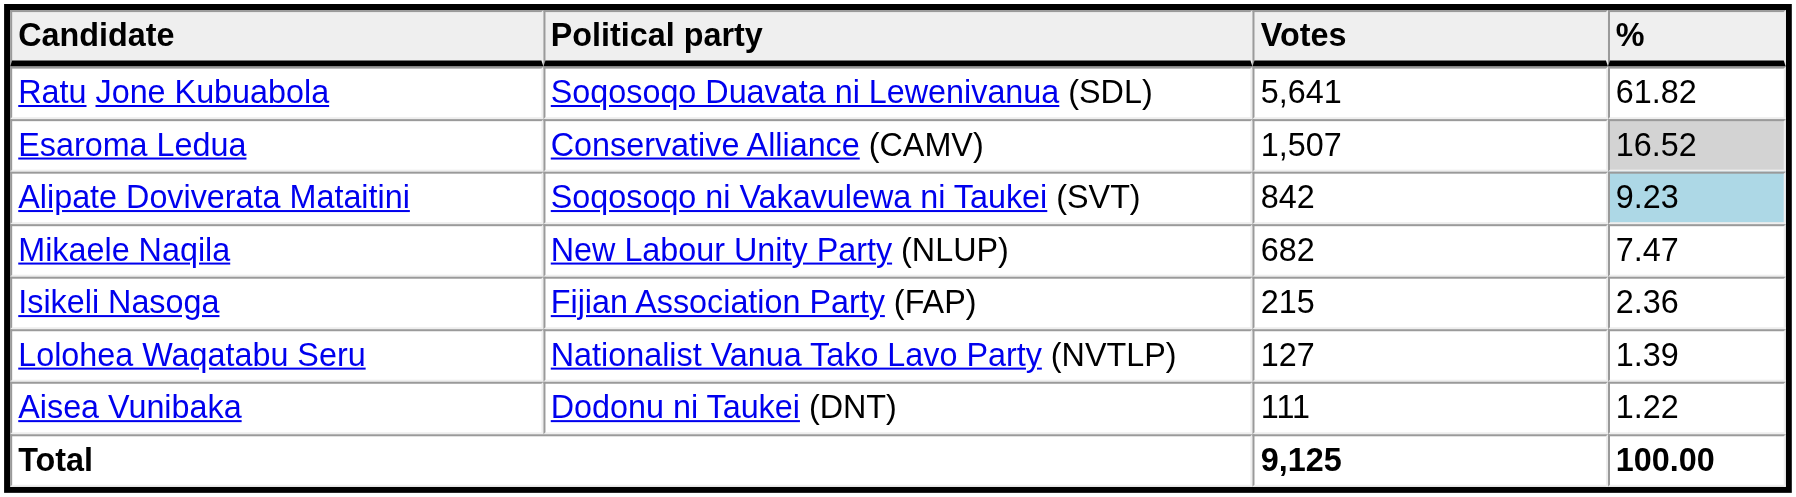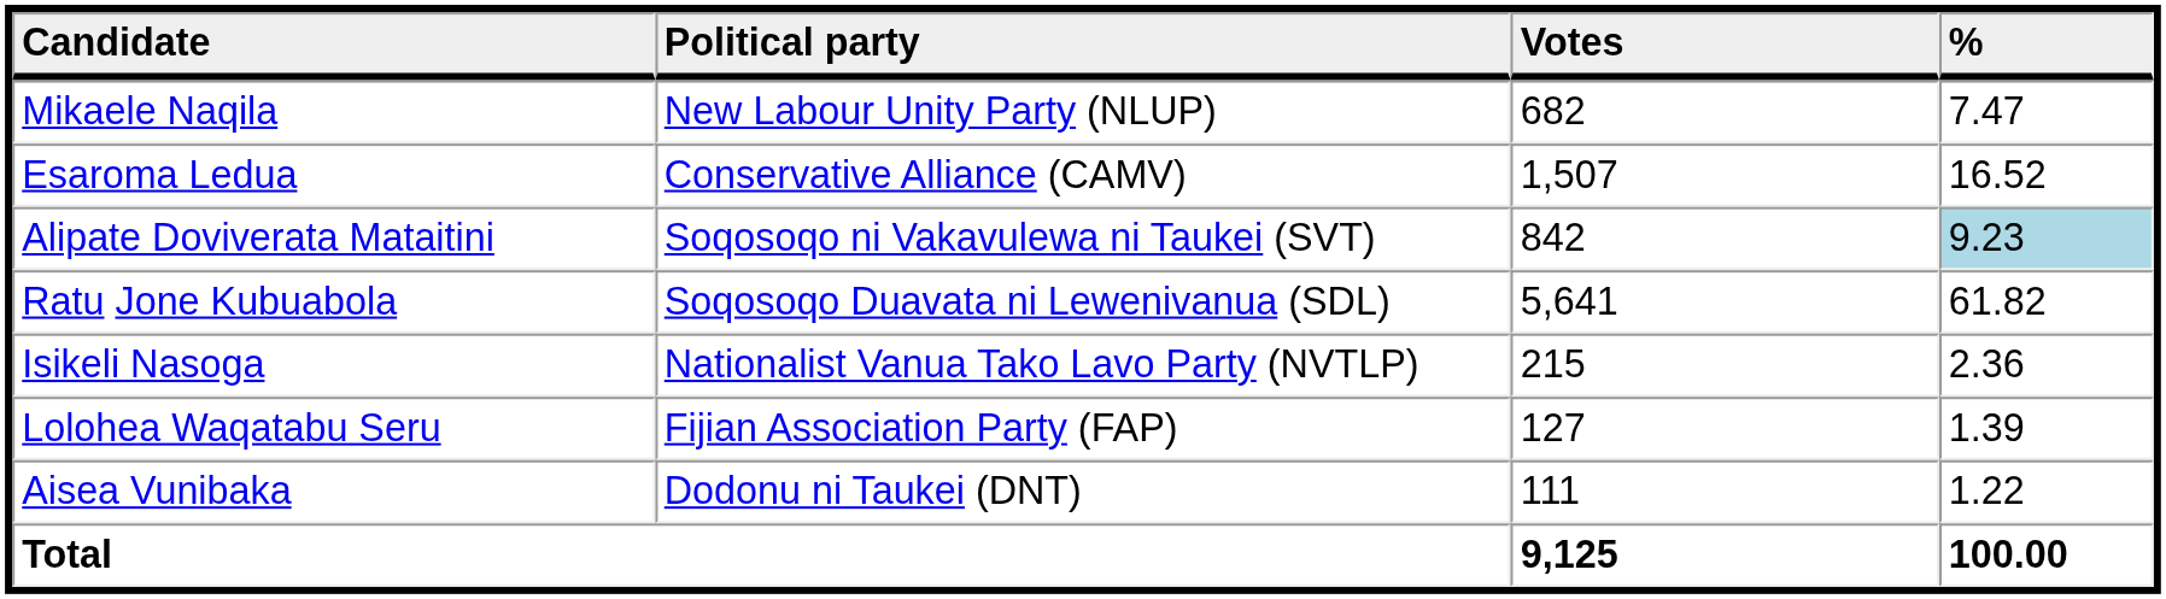 <table table width="70%" border="1" align="center" cellpadding=3 cellspacing=0 style="margin:5px; border:3px solid;">
 <tr>
 <td td width="30%" style="border-bottom:3px solid; background:#efefef;"><strong>Candidate</strong></td>
 <td td width="40%" style="border-bottom:3px solid; background:#efefef;"><strong>Political party</strong></td>
 <td td width="20%" style="border-bottom:3px solid; background:#efefef;"><strong>Votes</strong></td>
 <td td width="10%" style="border-bottom:3px solid; background:#efefef;"><strong>%</strong></td>
 </tr>
 <tr>
-<td><a href='#'>Ratu</a> <a href='#'>Jone Kubuabola</a></td>
-<td><a href='#'>Soqosoqo Duavata ni Lewenivanua</a> (SDL)</td>
-<td>5,641</td>
-<td>61.82</td>
+<td><a href='#'>Mikaele Naqila</a></td>
+<td><a href='#'>New Labour Unity Party</a> (NLUP)</td>
+<td>682</td>
+<td>7.47</td>
 </tr>
 <tr>
 <td><a href='#'>Esaroma Ledua</a></td>
 <td><a href='#'>Conservative Alliance</a> (CAMV)</td>
 <td>1,507</td>
-<td style="background: lightgrey;">16.52</td>
+<td>16.52</td>
 </tr>
 <tr>
 <td><a href='#'>Alipate Doviverata Mataitini</a></td>
 <td><a href='#'>Soqosoqo ni Vakavulewa ni Taukei</a> (SVT)</td>
 <td>842</td>
 <td style="background: lightblue;">9.23</td>
 </tr>
 <tr>
-<td><a href='#'>Mikaele Naqila</a></td>
-<td><a href='#'>New Labour Unity Party</a> (NLUP)</td>
-<td>682</td>
-<td>7.47</td>
+<td><a href='#'>Ratu</a> <a href='#'>Jone Kubuabola</a></td>
+<td><a href='#'>Soqosoqo Duavata ni Lewenivanua</a> (SDL)</td>
+<td>5,641</td>
+<td>61.82</td>
 </tr>
 <tr>
 <td><a href='#'>Isikeli Nasoga</a></td>
-<td><a href='#'>Fijian Association Party</a> (FAP)</td>
+<td><a href='#'>Nationalist Vanua Tako Lavo Party</a> (NVTLP)</td>
 <td>215</td>
 <td>2.36</td>
 </tr>
 <tr>
 <td><a href='#'>Lolohea Waqatabu Seru</a></td>
-<td><a href='#'>Nationalist Vanua Tako Lavo Party</a> (NVTLP)</td>
+<td><a href='#'>Fijian Association Party</a> (FAP)</td>
 <td>127</td>
 <td>1.39</td>
 </tr>
 <tr>
 <td><a href='#'>Aisea Vunibaka</a></td>
 <td><a href='#'>Dodonu ni Taukei</a> (DNT)</td>
 <td>111</td>
 <td>1.22</td>
 </tr>
 <tr>
 <td colspan=2><strong>Total</strong></td>
 <td><strong>9,125</strong></td>
 <td><strong>100.00</strong></td>
 </tr>
 <tr>
 </tr>
 </table>
